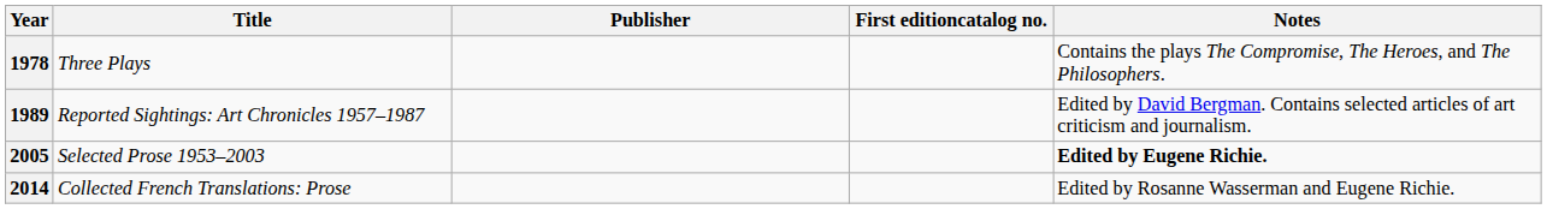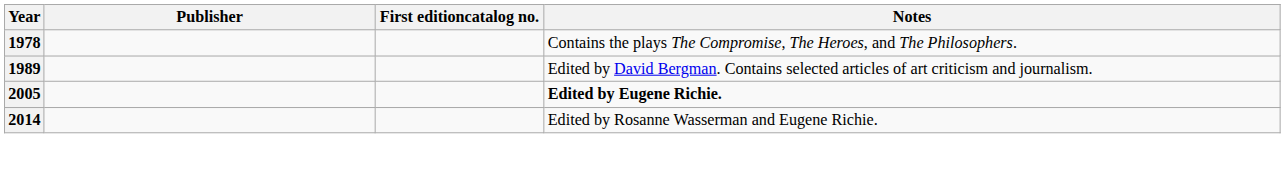 <table class="sortable wikitable" width="100%">
 <tr>
 <th style="width: 2em">Year</th>
-<th style="width: 20em">Title</th>
 <th style="width: 20em">Publisher</th>
 <th style="width: 10em">First editioncatalog no.</th>
 <th class="unsortable">Notes</th>
 </tr>
 <tr>
 <th scope="row" style="text-align: center;">1978</th>
-<td><em>Three Plays</em></td>
 <td></td>
 <td style="text-align: center"></td>
 <td>Contains the plays <em>The Compromise</em>, <em>The Heroes</em>, and <em>The Philosophers</em>.</td>
 </tr>
 <tr>
 <th scope="row" style="text-align: center;">1989</th>
-<td><em>Reported Sightings: Art Chronicles 1957–1987</em></td>
 <td></td>
 <td style="text-align: center"></td>
 <td>Edited by <a href='#'>David Bergman</a>. Contains selected articles of art criticism and journalism.</td>
 </tr>
 <tr>
 <th scope="row" style="text-align: center">2005</th>
-<td><em>Selected Prose 1953–2003</em></td>
 <td></td>
 <td style="text-align: center"></td>
 <td><strong>Edited by Eugene Richie.</strong></td>
 </tr>
 <tr>
 <th scope="row" style="text-align: center">2014</th>
-<td><em>Collected French Translations: Prose</em></td>
 <td></td>
 <td style="text-align: center"></td>
 <td>Edited by Rosanne Wasserman and Eugene Richie.</td>
 </tr>
 </table>
